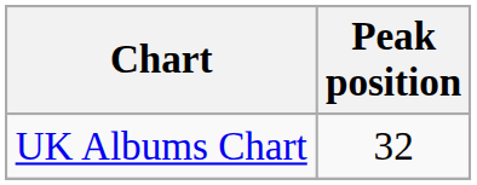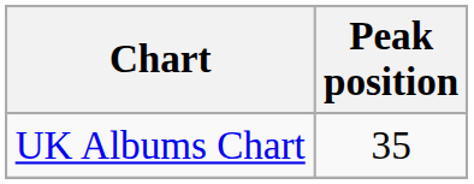 <table class="wikitable sortable">
 <tr>
 <th>Chart</th>
 <th>Peak<br>position</th>
 </tr>
 <tr>
 <td><a href='#'>UK Albums Chart</a></td>
-<td style="text-align:center;">32</td>
+<td style="text-align:center;">35</td>
 </tr>
 <tr>
 </tr>
 </table>
